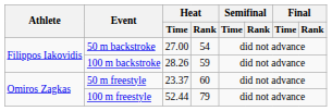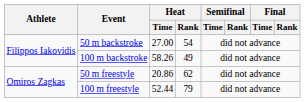 <table class="wikitable" style="text-align:center; font-size:90%">
 <tr>
 <th rowspan="2">Athlete</th>
 <th rowspan="2">Event</th>
 <th colspan="2">Heat</th>
 <th colspan="2">Semifinal</th>
 <th colspan="2">Final</th>
 </tr>
 <tr style="font-size:95%">
 <th>Time</th>
 <th>Rank</th>
 <th>Time</th>
 <th>Rank</th>
 <th>Time</th>
 <th>Rank</th>
 </tr>
 <tr>
 <td align=left rowspan=2><a href='#'>Filippos Iakovidis</a></td>
 <td align=left><a href='#'>50 m backstroke</a></td>
 <td>27.00</td>
 <td>54</td>
 <td colspan=4>did not advance</td>
 </tr>
 <tr>
 <td align=left><a href='#'>100 m backstroke</a></td>
-<td>28.26</td>
-<td>59</td>
+<td>58.26</td>
+<td>49</td>
 <td colspan=4>did not advance</td>
 </tr>
 <tr>
 <td align=left rowspan=2><a href='#'>Omiros Zagkas</a></td>
 <td align=left><a href='#'>50 m freestyle</a></td>
-<td>23.37</td>
-<td>60</td>
+<td>20.86</td>
+<td>62</td>
 <td colspan=4>did not advance</td>
 </tr>
 <tr>
 <td align=left><a href='#'>100 m freestyle</a></td>
 <td>52.44</td>
 <td>79</td>
 <td colspan=4>did not advance</td>
 </tr>
 </table>
